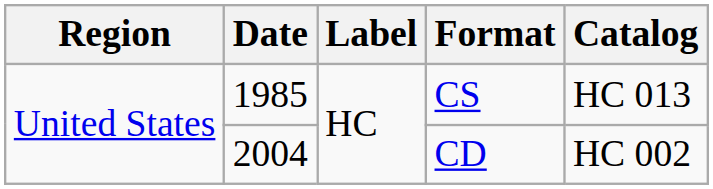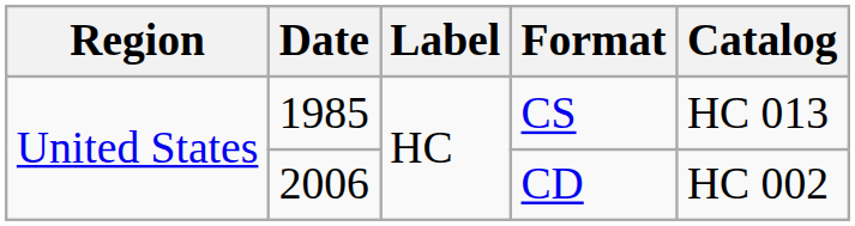 <table class="wikitable">
 <tr>
 <th>Region</th>
 <th>Date</th>
 <th>Label</th>
 <th>Format</th>
 <th>Catalog</th>
 </tr>
 <tr>
 <td rowspan="2"><a href='#'>United States</a></td>
 <td>1985</td>
 <td rowspan="2">HC</td>
 <td><a href='#'>CS</a></td>
 <td>HC 013</td>
 </tr>
 <tr>
-<td>2004</td>
+<td>2006</td>
 <td><a href='#'>CD</a></td>
 <td>HC 002</td>
 </tr>
 </table>
